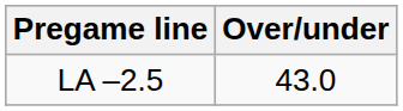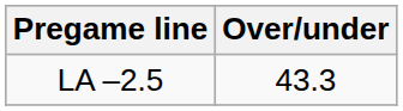 <table class="wikitable">
 <tr align="center">
 <th style=>Pregame line</th>
 <th style=>Over/under</th>
 </tr>
 <tr align="center">
 <td>LA –2.5</td>
-<td>43.0</td>
+<td>43.3</td>
 </tr>
 </table>
